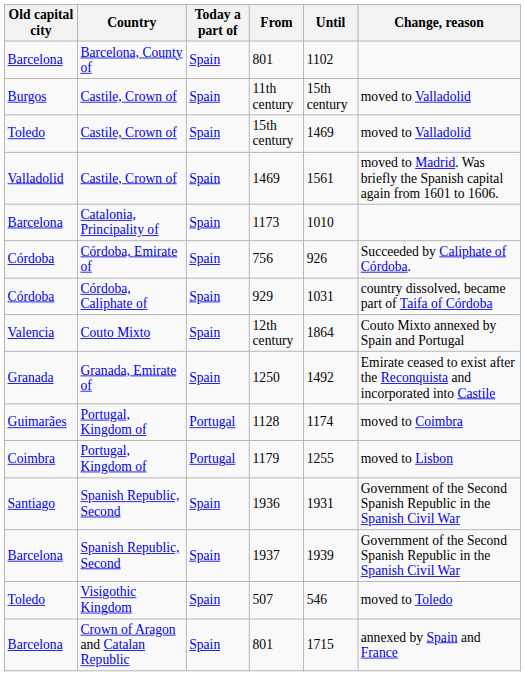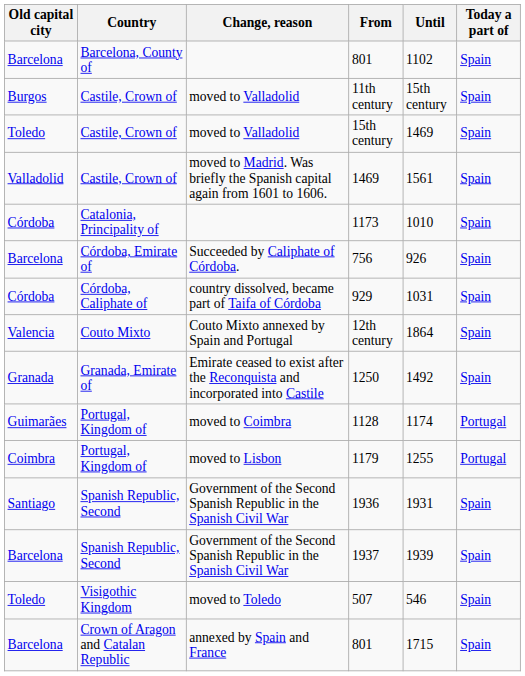 <table class="wikitable sortable">
 <tr>
 <th>Old capital city</th>
 <th>Country</th>
-<th>Today a part of</th>
+<th>Change, reason</th>
 <th data-sort-type="number">From</th>
 <th data-sort-type="number">Until</th>
-<th>Change, reason</th>
+<th>Today a part of</th>
 </tr>
 <tr>
 <td><a href='#'>Barcelona</a></td>
 <td><a href='#'>Barcelona, County of</a></td>
-<td><a href='#'>Spain</a></td>
+<td></td>
 <td>801</td>
 <td>1102</td>
-<td></td>
+<td><a href='#'>Spain</a></td>
 </tr>
 <tr>
 <td><a href='#'>Burgos</a></td>
 <td><a href='#'>Castile, Crown of</a></td>
-<td><a href='#'>Spain</a></td>
+<td>moved to <a href='#'>Valladolid</a></td>
 <td data-sort-value="1000">11th century</td>
 <td data-sort-value="1400">15th century</td>
-<td>moved to <a href='#'>Valladolid</a></td>
+<td><a href='#'>Spain</a></td>
 </tr>
 <tr>
 <td><a href='#'>Toledo</a></td>
 <td><a href='#'>Castile, Crown of</a></td>
-<td><a href='#'>Spain</a></td>
+<td>moved to <a href='#'>Valladolid</a></td>
 <td data-sort-value="1400">15th century</td>
 <td>1469</td>
-<td>moved to <a href='#'>Valladolid</a></td>
+<td><a href='#'>Spain</a></td>
 </tr>
 <tr>
 <td><a href='#'>Valladolid</a></td>
 <td><a href='#'>Castile, Crown of</a></td>
-<td><a href='#'>Spain</a></td>
+<td>moved to <a href='#'>Madrid</a>. Was briefly the Spanish capital again from 1601 to 1606.</td>
 <td>1469</td>
 <td>1561</td>
-<td>moved to <a href='#'>Madrid</a>. Was briefly the Spanish capital again from 1601 to 1606.</td>
+<td><a href='#'>Spain</a></td>
+</tr>
+<tr>
+<td><a href='#'>Córdoba</a></td>
+<td><a href='#'>Catalonia, Principality of</a></td>
+<td></td>
+<td>1173</td>
+<td>1010</td>
+<td><a href='#'>Spain</a></td>
 </tr>
 <tr>
 <td><a href='#'>Barcelona</a></td>
-<td><a href='#'>Catalonia, Principality of</a></td>
-<td><a href='#'>Spain</a></td>
-<td>1173</td>
-<td>1010</td>
-<td></td>
-</tr>
-<tr>
-<td><a href='#'>Córdoba</a></td>
 <td><a href='#'>Córdoba, Emirate of</a></td>
-<td><a href='#'>Spain</a></td>
+<td>Succeeded by <a href='#'>Caliphate of Córdoba</a>.</td>
 <td>756</td>
 <td>926</td>
-<td>Succeeded by <a href='#'>Caliphate of Córdoba</a>.</td>
+<td><a href='#'>Spain</a></td>
 </tr>
 <tr>
 <td><a href='#'>Córdoba</a></td>
 <td><a href='#'>Córdoba, Caliphate of</a></td>
-<td><a href='#'>Spain</a></td>
+<td>country dissolved, became part of <a href='#'>Taifa of Córdoba</a></td>
 <td>929</td>
 <td>1031</td>
-<td>country dissolved, became part of <a href='#'>Taifa of Córdoba</a></td>
+<td><a href='#'>Spain</a></td>
 </tr>
 <tr>
 <td><a href='#'>Valencia</a></td>
 <td><a href='#'>Couto Mixto</a></td>
-<td><a href='#'>Spain</a></td>
+<td>Couto Mixto annexed by Spain and Portugal</td>
 <td data-sort-value="1100">12th century</td>
 <td>1864</td>
-<td>Couto Mixto annexed by Spain and Portugal</td>
+<td><a href='#'>Spain</a></td>
 </tr>
 <tr>
 <td><a href='#'>Granada</a></td>
 <td><a href='#'>Granada, Emirate of</a></td>
-<td><a href='#'>Spain</a></td>
+<td>Emirate ceased to exist after the <a href='#'>Reconquista</a> and incorporated into <a href='#'>Castile</a></td>
 <td>1250</td>
 <td>1492</td>
-<td>Emirate ceased to exist after the <a href='#'>Reconquista</a> and incorporated into <a href='#'>Castile</a></td>
+<td><a href='#'>Spain</a></td>
 </tr>
 <tr>
 <td><a href='#'>Guimarães</a></td>
 <td><a href='#'>Portugal, Kingdom of</a></td>
-<td><a href='#'>Portugal</a></td>
+<td>moved to <a href='#'>Coimbra</a></td>
 <td>1128</td>
 <td>1174</td>
-<td>moved to <a href='#'>Coimbra</a></td>
+<td><a href='#'>Portugal</a></td>
 </tr>
 <tr>
 <td><a href='#'>Coimbra</a></td>
 <td><a href='#'>Portugal, Kingdom of</a></td>
-<td><a href='#'>Portugal</a></td>
+<td>moved to <a href='#'>Lisbon</a></td>
 <td>1179</td>
 <td>1255</td>
-<td>moved to <a href='#'>Lisbon</a></td>
+<td><a href='#'>Portugal</a></td>
 </tr>
 <tr>
 <td><a href='#'>Santiago</a></td>
 <td><a href='#'>Spanish Republic, Second</a></td>
-<td><a href='#'>Spain</a></td>
+<td>Government of the Second Spanish Republic in the <a href='#'>Spanish Civil War</a></td>
 <td>1936</td>
 <td>1931</td>
-<td>Government of the Second Spanish Republic in the <a href='#'>Spanish Civil War</a></td>
+<td><a href='#'>Spain</a></td>
 </tr>
 <tr>
 <td><a href='#'>Barcelona</a></td>
 <td><a href='#'>Spanish Republic, Second</a></td>
-<td><a href='#'>Spain</a></td>
+<td>Government of the Second Spanish Republic in the <a href='#'>Spanish Civil War</a></td>
 <td>1937</td>
 <td>1939</td>
-<td>Government of the Second Spanish Republic in the <a href='#'>Spanish Civil War</a></td>
+<td><a href='#'>Spain</a></td>
 </tr>
 <tr>
 <td><a href='#'>Toledo</a></td>
 <td><a href='#'>Visigothic Kingdom</a></td>
-<td><a href='#'>Spain</a></td>
+<td>moved to <a href='#'>Toledo</a></td>
 <td>507</td>
 <td>546</td>
-<td>moved to <a href='#'>Toledo</a></td>
+<td><a href='#'>Spain</a></td>
 </tr>
 <tr>
 <td><a href='#'>Barcelona</a></td>
 <td><a href='#'>Crown of Aragon</a> and <a href='#'>Catalan Republic</a></td>
-<td><a href='#'>Spain</a></td>
+<td>annexed by <a href='#'>Spain</a> and <a href='#'>France</a></td>
 <td>801</td>
 <td>1715</td>
-<td>annexed by <a href='#'>Spain</a> and <a href='#'>France</a></td>
+<td><a href='#'>Spain</a></td>
 </tr>
 </table>
